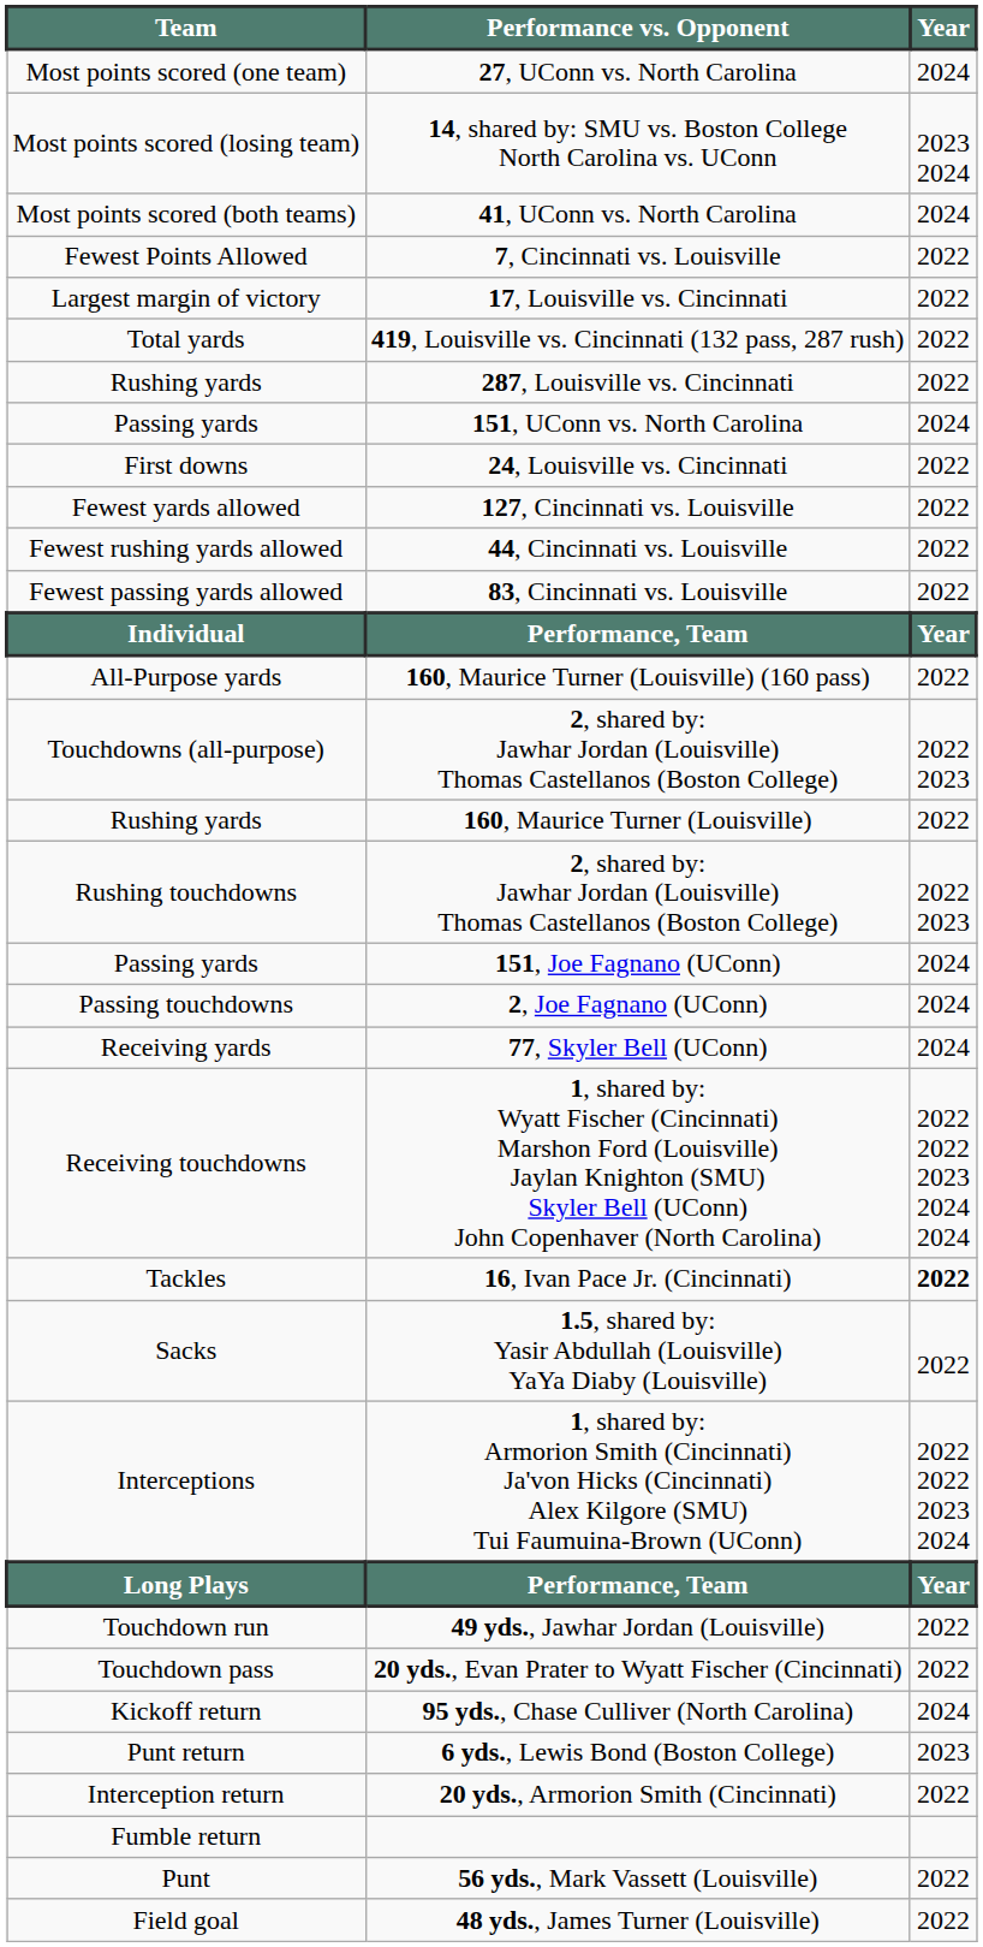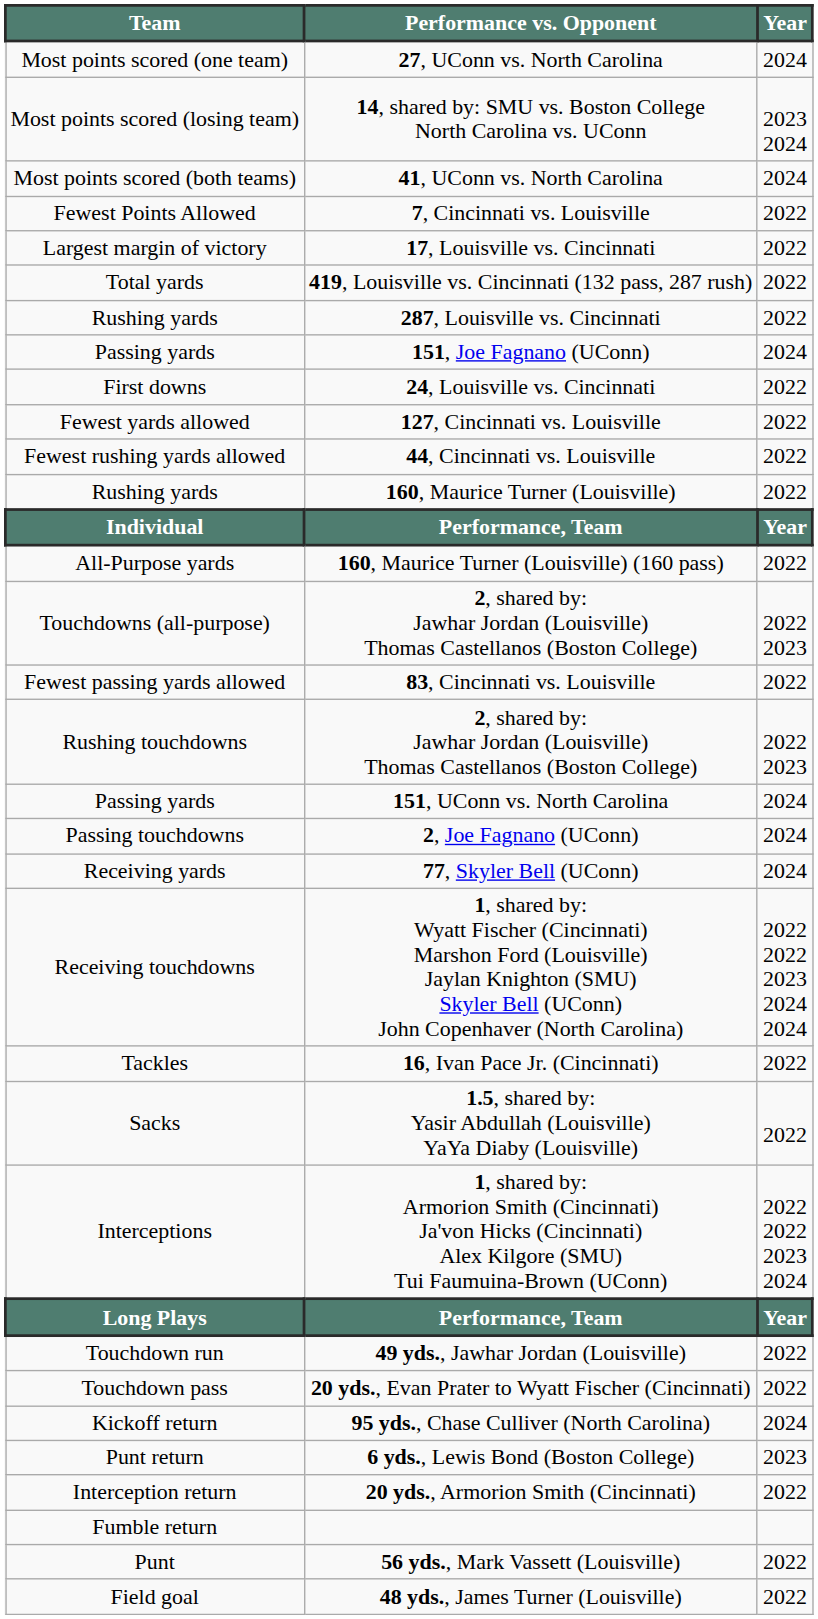 <table class="wikitable" style="text-align:center">
 <tr>
 <th style="background:#4f7d70; color:#FFFFFF; border: 2px solid #2a2a2a;">Team</th>
 <th style="background:#4f7d70; color:#FFFFFF; border: 2px solid #2a2a2a;">Performance vs. Opponent</th>
 <th style="background:#4f7d70; color:#FFFFFF; border: 2px solid #2a2a2a;">Year</th>
 </tr>
 <tr>
 <td>Most points scored (one team)</td>
 <td><strong>27</strong>, UConn vs. North Carolina</td>
 <td>2024</td>
 </tr>
 <tr>
 <td>Most points scored (losing team)</td>
 <td><strong>14</strong>, shared by: SMU vs. Boston College<br>North Carolina vs. UConn</td>
 <td><br>2023<br>2024</td>
 </tr>
 <tr>
 <td>Most points scored (both teams)</td>
 <td><strong>41</strong>, UConn vs. North Carolina</td>
 <td>2024</td>
 </tr>
 <tr>
 <td>Fewest Points Allowed</td>
 <td><strong>7</strong>, Cincinnati vs. Louisville</td>
 <td>2022</td>
 </tr>
 <tr>
 <td>Largest margin of victory</td>
 <td><strong>17</strong>, Louisville vs. Cincinnati</td>
 <td>2022</td>
 </tr>
 <tr>
 <td>Total yards</td>
 <td><strong>419</strong>, Louisville vs. Cincinnati (132 pass, 287 rush)</td>
 <td>2022</td>
 </tr>
 <tr>
 <td>Rushing yards</td>
 <td><strong>287</strong>, Louisville vs. Cincinnati</td>
 <td>2022</td>
 </tr>
 <tr>
 <td>Passing yards</td>
-<td><strong>151</strong>, UConn vs. North Carolina</td>
+<td><strong>151</strong>, <a href='#'>Joe Fagnano</a> (UConn)</td>
 <td>2024</td>
 </tr>
 <tr>
 <td>First downs</td>
 <td><strong>24</strong>, Louisville vs. Cincinnati</td>
 <td>2022</td>
 </tr>
 <tr>
 <td>Fewest yards allowed</td>
 <td><strong>127</strong>, Cincinnati vs. Louisville</td>
 <td>2022</td>
 </tr>
 <tr>
 <td>Fewest rushing yards allowed</td>
 <td><strong>44</strong>, Cincinnati vs. Louisville</td>
 <td>2022</td>
 </tr>
 <tr>
-<td>Fewest passing yards allowed</td>
-<td><strong>83</strong>, Cincinnati vs. Louisville</td>
+<td>Rushing yards</td>
+<td><strong>160</strong>, Maurice Turner (Louisville)</td>
 <td>2022</td>
 </tr>
 <tr>
 <th style="background:#4f7d70; color:#FFFFFF; border: 2px solid #2a2a2a;">Individual</th>
 <th style="background:#4f7d70; color:#FFFFFF; border: 2px solid #2a2a2a;">Performance, Team</th>
 <th style="background:#4f7d70; color:#FFFFFF; border: 2px solid #2a2a2a;">Year</th>
 </tr>
 <tr>
 <td>All-Purpose yards</td>
 <td><strong>160</strong>, Maurice Turner (Louisville) (160 pass)</td>
 <td>2022</td>
 </tr>
 <tr>
 <td>Touchdowns (all-purpose)</td>
 <td><strong>2</strong>, shared by:<br>Jawhar Jordan (Louisville)<br>Thomas Castellanos (Boston College)</td>
 <td><br>2022<br>2023</td>
 </tr>
 <tr>
-<td>Rushing yards</td>
-<td><strong>160</strong>, Maurice Turner (Louisville)</td>
+<td>Fewest passing yards allowed</td>
+<td><strong>83</strong>, Cincinnati vs. Louisville</td>
 <td>2022</td>
 </tr>
 <tr>
 <td>Rushing touchdowns</td>
 <td><strong>2</strong>, shared by:<br>Jawhar Jordan (Louisville)<br>Thomas Castellanos (Boston College)</td>
 <td><br>2022<br>2023</td>
 </tr>
 <tr>
 <td>Passing yards</td>
-<td><strong>151</strong>, <a href='#'>Joe Fagnano</a> (UConn)</td>
+<td><strong>151</strong>, UConn vs. North Carolina</td>
 <td>2024</td>
 </tr>
 <tr>
 <td>Passing touchdowns</td>
 <td><strong>2</strong>, <a href='#'>Joe Fagnano</a> (UConn)</td>
 <td>2024</td>
 </tr>
 <tr>
 <td>Receiving yards</td>
 <td><strong>77</strong>, <a href='#'>Skyler Bell</a> (UConn)</td>
 <td>2024</td>
 </tr>
 <tr>
 <td>Receiving touchdowns</td>
 <td><strong>1</strong>, shared by:<br>Wyatt Fischer (Cincinnati)<br>Marshon Ford (Louisville)<br>Jaylan Knighton (SMU)<br><a href='#'>Skyler Bell</a> (UConn)<br>John Copenhaver (North Carolina)</td>
 <td><br>2022<br>2022<br>2023<br>2024<br>2024</td>
 </tr>
 <tr>
 <td>Tackles</td>
 <td><strong>16</strong>, Ivan Pace Jr. (Cincinnati)</td>
-<td><strong>2022</strong></td>
+<td>2022</td>
 </tr>
 <tr>
 <td>Sacks</td>
 <td><strong>1.5</strong>, shared by:<br>Yasir Abdullah (Louisville)<br>YaYa Diaby (Louisville)</td>
 <td><br>2022</td>
 </tr>
 <tr>
 <td>Interceptions</td>
 <td><strong>1</strong>, shared by:<br>Armorion Smith (Cincinnati)<br>Ja'von Hicks (Cincinnati)<br>Alex Kilgore (SMU)<br>Tui Faumuina-Brown (UConn)</td>
 <td><br>2022<br>2022<br>2023<br>2024</td>
 </tr>
 <tr>
 <th style="background:#4f7d70; color:#FFFFFF; border: 2px solid #2a2a2a;">Long Plays</th>
 <th style="background:#4f7d70; color:#FFFFFF; border: 2px solid #2a2a2a;">Performance, Team</th>
 <th style="background:#4f7d70; color:#FFFFFF; border: 2px solid #2a2a2a;">Year</th>
 </tr>
 <tr>
 <td>Touchdown run</td>
 <td><strong>49 yds.</strong>, Jawhar Jordan (Louisville)</td>
 <td>2022</td>
 </tr>
 <tr>
 <td>Touchdown pass</td>
 <td><strong>20 yds.</strong>, Evan Prater to Wyatt Fischer (Cincinnati)</td>
 <td>2022</td>
 </tr>
 <tr>
 <td>Kickoff return</td>
 <td><strong>95 yds.</strong>, Chase Culliver (North Carolina)</td>
 <td>2024</td>
 </tr>
 <tr>
 <td>Punt return</td>
 <td><strong>6 yds.</strong>, Lewis Bond (Boston College)</td>
 <td>2023</td>
 </tr>
 <tr>
 <td>Interception return</td>
 <td><strong>20 yds.</strong>,  Armorion Smith (Cincinnati)</td>
 <td>2022</td>
 </tr>
 <tr>
 <td>Fumble return</td>
 <td> </td>
 <td> </td>
 </tr>
 <tr>
 <td>Punt</td>
 <td><strong>56 yds.</strong>, Mark Vassett (Louisville)</td>
 <td>2022</td>
 </tr>
 <tr>
 <td>Field goal</td>
 <td><strong>48 yds.</strong>, James Turner (Louisville)</td>
 <td>2022</td>
 </tr>
 </table>
